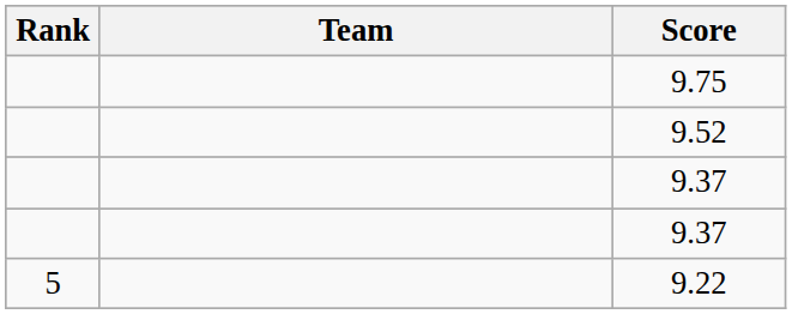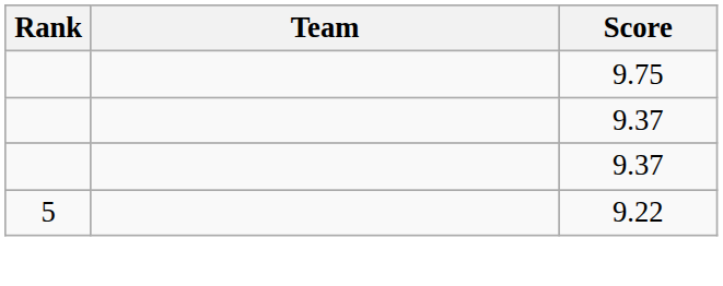 <table class=wikitable style="text-align:center">
 <tr>
 <th width=40>Rank</th>
 <th width=250>Team</th>
 <th width=80>Score</th>
 </tr>
 <tr>
 <td></td>
 <td align=left></td>
 <td>9.75</td>
-</tr>
-<tr>
-<td></td>
-<td align=left></td>
-<td>9.52</td>
 </tr>
 <tr>
 <td></td>
 <td align=left></td>
 <td>9.37</td>
 </tr>
 <tr>
 <td></td>
 <td align=left></td>
 <td>9.37</td>
 </tr>
 <tr>
 <td>5</td>
 <td align=left></td>
 <td>9.22</td>
 </tr>
 </table>
